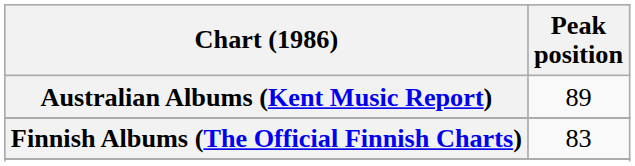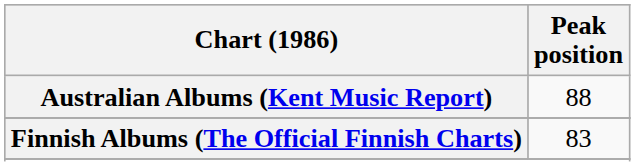 <table class="wikitable sortable plainrowheaders">
 <tr>
 <th scope="col">Chart (1986)</th>
 <th scope="col">Peak<br>position</th>
 </tr>
 <tr>
 <th scope="row">Australian Albums (<a href='#'>Kent Music Report</a>)</th>
-<td align="center">89</td>
+<td align="center">88</td>
 </tr>
 <tr>
 </tr>
 <tr>
 <th scope="row">Finnish Albums (<a href='#'>The Official Finnish Charts</a>)</th>
 <td align="center">83</td>
 </tr>
 <tr>
 </tr>
 <tr>
 </tr>
 <tr>
 </tr>
 <tr>
 </tr>
 <tr>
 </tr>
 </table>
